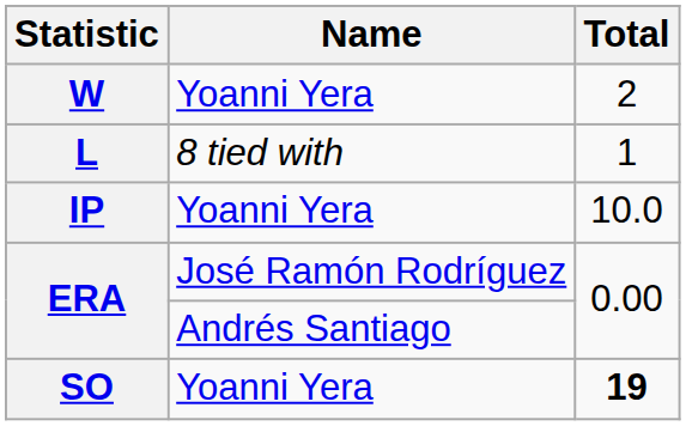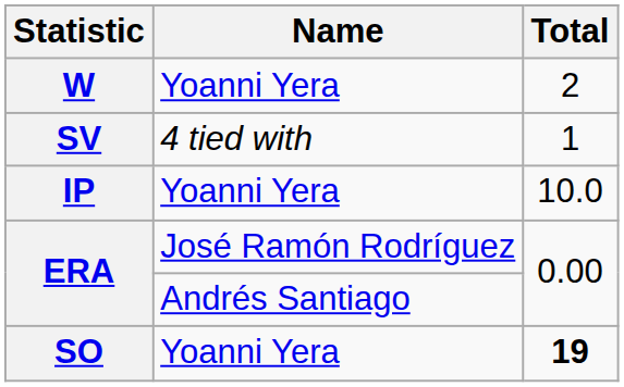 <table class="wikitable">
 <tr>
 <th scope="col">Statistic</th>
 <th scope="col">Name</th>
 <th scope="col">Total</th>
 </tr>
 <tr>
 <th scope="row" style="text-align:center;"><a href='#'>W</a></th>
 <td> <a href='#'>Yoanni Yera</a></td>
 <td align=center>2</td>
 </tr>
 <tr>
-<th scope="row" style="text-align:center;"><a href='#'>L</a></th>
-<td><em>8 tied with</em></td>
+<th scope="row" style="text-align:center;"><a href='#'>SV</a></th>
+<td><em>4 tied with</em></td>
 <td align=center>1</td>
 </tr>
 <tr>
 <th scope="row" style="text-align:center;"><a href='#'>IP</a></th>
 <td> <a href='#'>Yoanni Yera</a></td>
 <td align=center>10.0</td>
 </tr>
 <tr>
 <th scope="row" style="text-align:center;" rowspan=2><a href='#'>ERA</a></th>
 <td> <a href='#'>José Ramón Rodríguez</a></td>
 <td align=center rowspan=2>0.00</td>
 </tr>
 <tr>
 <td> <a href='#'>Andrés Santiago</a></td>
 </tr>
 <tr>
 <th scope="row" style="text-align:center;"><a href='#'>SO</a></th>
 <td> <a href='#'>Yoanni Yera</a></td>
 <td align=center><strong>19</strong></td>
 </tr>
 </table>
